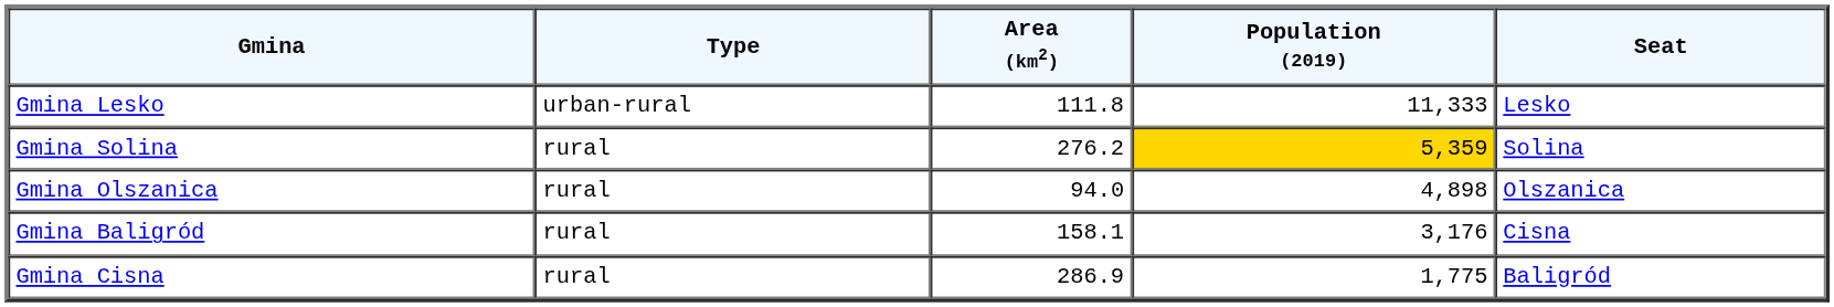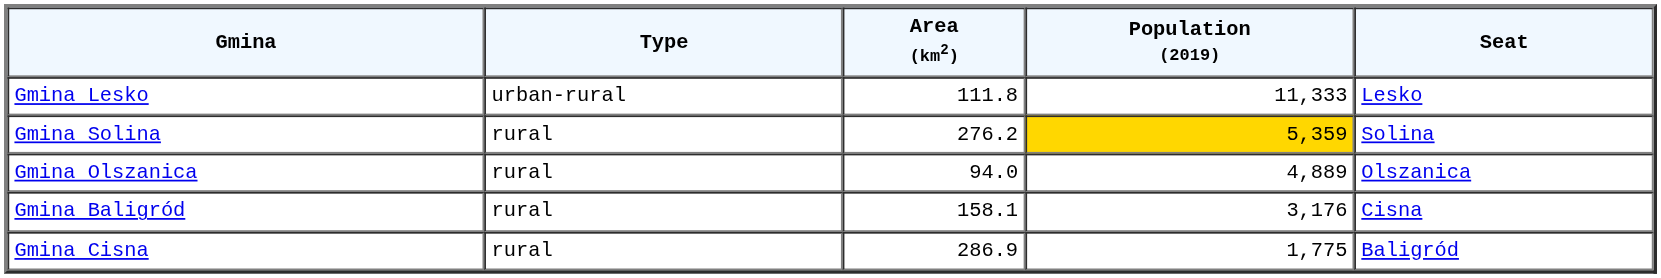 <table width="60%" border="2" cellpadding="3" cellspacing="0" style="font-size:90%;line-height:120%;">
 <tr bgcolor="F0F8FF">
 <td style="text-align:center;"><strong>Gmina</strong></td>
 <td style="text-align:center;"><strong>Type</strong></td>
 <td style="text-align:center;"><strong>Area<br><small>(km<sup>2</sup>)</small></strong></td>
 <td style="text-align:center;"><strong>Population<br><small>(2019)</small></strong></td>
 <td style="text-align:center;"><strong>Seat</strong></td>
 </tr>
 <tr>
 <td><a href='#'>Gmina Lesko</a></td>
 <td>urban-rural</td>
 <td style="text-align:right;">111.8</td>
 <td style="text-align:right;">11,333</td>
 <td><a href='#'>Lesko</a></td>
 </tr>
 <tr>
 <td><a href='#'>Gmina Solina</a></td>
 <td>rural</td>
 <td style="text-align:right;">276.2</td>
 <td style="background: gold; text-align:right;">5,359</td>
 <td><a href='#'>Solina</a></td>
 </tr>
 <tr>
 <td><a href='#'>Gmina Olszanica</a></td>
 <td>rural</td>
 <td style="text-align:right;">94.0</td>
-<td style="text-align:right;">4,898</td>
+<td style="text-align:right;">4,889</td>
 <td><a href='#'>Olszanica</a></td>
 </tr>
 <tr>
 <td><a href='#'>Gmina Baligród</a></td>
 <td>rural</td>
 <td style="text-align:right;">158.1</td>
 <td style="text-align:right;">3,176</td>
 <td><a href='#'>Cisna</a></td>
 </tr>
 <tr>
 <td><a href='#'>Gmina Cisna</a></td>
 <td>rural</td>
 <td style="text-align:right;">286.9</td>
 <td style="text-align:right;">1,775</td>
 <td><a href='#'>Baligród</a></td>
 </tr>
 <tr>
 </tr>
 </table>
